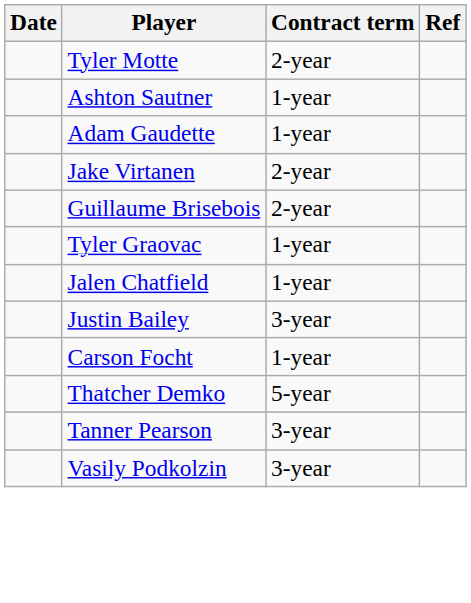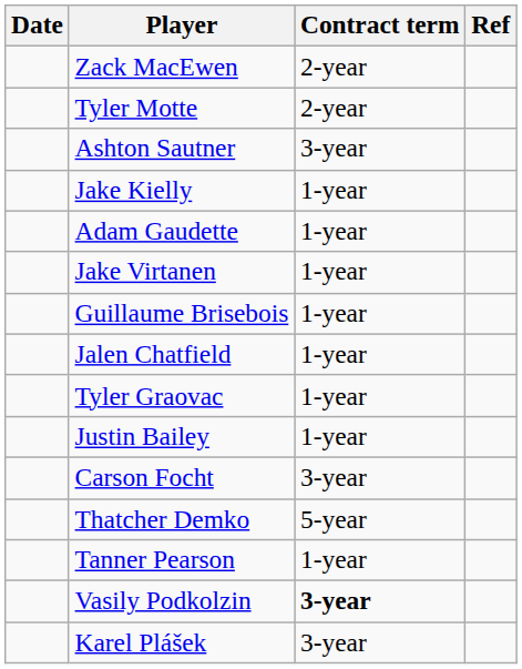 <table class="wikitable">
 <tr>
 <th>Date</th>
 <th>Player</th>
 <th>Contract term</th>
 <th>Ref</th>
+</tr>
+<tr>
+<td></td>
+<td><a href='#'>Zack MacEwen</a></td>
+<td>2-year</td>
+<td></td>
 </tr>
 <tr>
 <td></td>
 <td><a href='#'>Tyler Motte</a></td>
 <td>2-year</td>
 <td></td>
 </tr>
 <tr>
 <td></td>
 <td><a href='#'>Ashton Sautner</a></td>
+<td>3-year</td>
+<td></td>
+</tr>
+<tr>
+<td></td>
+<td><a href='#'>Jake Kielly</a></td>
 <td>1-year</td>
 <td></td>
 </tr>
 <tr>
 <td></td>
 <td><a href='#'>Adam Gaudette</a></td>
 <td>1-year</td>
 <td></td>
 </tr>
 <tr>
 <td></td>
 <td><a href='#'>Jake Virtanen</a></td>
-<td>2-year</td>
+<td>1-year</td>
 <td></td>
 </tr>
 <tr>
 <td></td>
 <td><a href='#'>Guillaume Brisebois</a></td>
-<td>2-year</td>
-<td></td>
-</tr>
-<tr>
-<td></td>
-<td><a href='#'>Tyler Graovac</a></td>
 <td>1-year</td>
 <td></td>
 </tr>
 <tr>
 <td></td>
 <td><a href='#'>Jalen Chatfield</a></td>
 <td>1-year</td>
 <td></td>
 </tr>
 <tr>
 <td></td>
+<td><a href='#'>Tyler Graovac</a></td>
+<td>1-year</td>
+<td></td>
+</tr>
+<tr>
+<td></td>
 <td><a href='#'>Justin Bailey</a></td>
-<td>3-year</td>
+<td>1-year</td>
 <td></td>
 </tr>
 <tr>
 <td></td>
 <td><a href='#'>Carson Focht</a></td>
-<td>1-year</td>
+<td>3-year</td>
 <td></td>
 </tr>
 <tr>
 <td></td>
 <td><a href='#'>Thatcher Demko</a></td>
 <td>5-year</td>
 <td></td>
 </tr>
 <tr>
 <td></td>
 <td><a href='#'>Tanner Pearson</a></td>
-<td>3-year</td>
+<td>1-year</td>
 <td></td>
 </tr>
 <tr>
 <td></td>
 <td><a href='#'>Vasily Podkolzin</a></td>
+<td><strong>3-year</strong></td>
+<td></td>
+</tr>
+<tr>
+<td></td>
+<td><a href='#'>Karel Plášek</a></td>
 <td>3-year</td>
 <td></td>
 </tr>
 </table>
